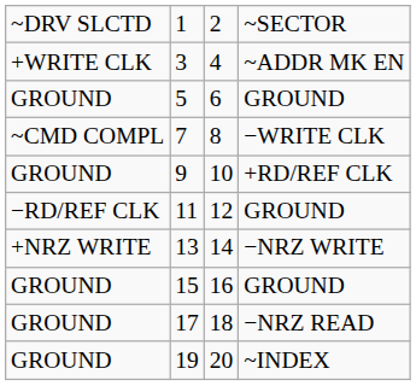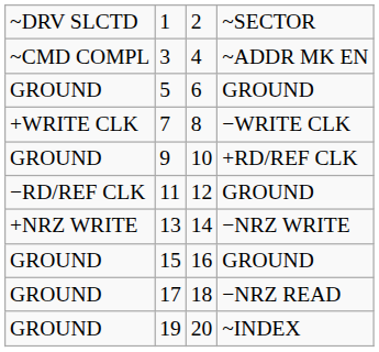 <table class="wikitable">
 <tr>
 <td>~DRV SLCTD</td>
 <td>1</td>
 <td>2</td>
 <td>~SECTOR</td>
 </tr>
 <tr>
-<td>+WRITE CLK</td>
+<td>~CMD COMPL</td>
 <td>3</td>
 <td>4</td>
 <td>~ADDR MK EN</td>
 </tr>
 <tr>
 <td>GROUND</td>
 <td>5</td>
 <td>6</td>
 <td>GROUND</td>
 </tr>
 <tr>
-<td>~CMD COMPL</td>
+<td>+WRITE CLK</td>
 <td>7</td>
 <td>8</td>
 <td>−WRITE CLK</td>
 </tr>
 <tr>
 <td>GROUND</td>
 <td>9</td>
 <td>10</td>
 <td>+RD/REF CLK</td>
 </tr>
 <tr>
 <td>−RD/REF CLK</td>
 <td>11</td>
 <td>12</td>
 <td>GROUND</td>
 </tr>
 <tr>
 <td>+NRZ WRITE</td>
 <td>13</td>
 <td>14</td>
 <td>−NRZ WRITE</td>
 </tr>
 <tr>
 <td>GROUND</td>
 <td>15</td>
 <td>16</td>
 <td>GROUND</td>
 </tr>
 <tr>
 <td>GROUND</td>
 <td>17</td>
 <td>18</td>
 <td>−NRZ READ</td>
 </tr>
 <tr>
 <td>GROUND</td>
 <td>19</td>
 <td>20</td>
 <td>~INDEX</td>
 </tr>
 </table>
